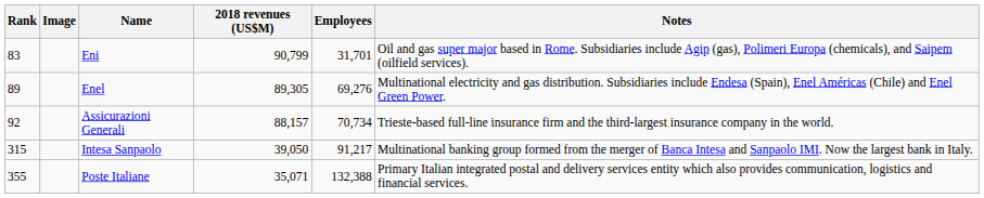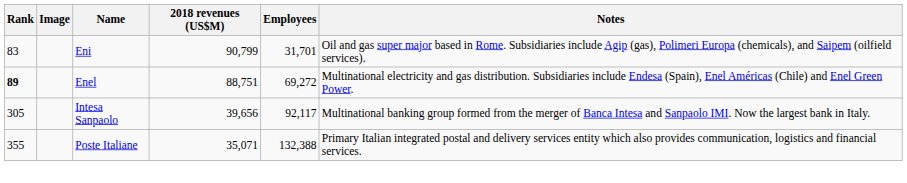 <table class="wikitable sortable">
 <tr>
 <th>Rank</th>
 <th>Image</th>
 <th>Name</th>
 <th>2018 revenues (US$M)</th>
 <th>Employees</th>
 <th>Notes</th>
 </tr>
 <tr>
 <td>83</td>
 <td></td>
 <td><a href='#'>Eni</a></td>
 <td align="right">90,799</td>
 <td align="right">31,701</td>
 <td>Oil and gas <a href='#'>super major</a> based in <a href='#'>Rome</a>. Subsidiaries include <a href='#'>Agip</a> (gas), <a href='#'>Polimeri Europa</a> (chemicals), and <a href='#'>Saipem</a> (oilfield services).</td>
 </tr>
 <tr>
-<td>89</td>
+<td><strong>89</strong></td>
 <td></td>
 <td><a href='#'>Enel</a></td>
-<td align="right">89,305</td>
-<td align="right">69,276</td>
+<td align="right">88,751</td>
+<td align="right">69,272</td>
 <td>Multinational electricity and gas distribution. Subsidiaries include <a href='#'>Endesa</a> (Spain), <a href='#'>Enel Américas</a> (Chile) and <a href='#'>Enel Green Power</a>.</td>
 </tr>
 <tr>
-<td>92</td>
-<td></td>
-<td><a href='#'>Assicurazioni Generali</a></td>
-<td align="right">88,157</td>
-<td align="right">70,734</td>
-<td>Trieste-based full-line insurance firm and the third-largest insurance company in the world.</td>
-</tr>
-<tr>
-<td>315</td>
+<td>305</td>
 <td></td>
 <td><a href='#'>Intesa Sanpaolo</a></td>
-<td align="right">39,050</td>
-<td align="right">91,217</td>
+<td align="right">39,656</td>
+<td align="right">92,117</td>
 <td>Multinational banking group formed from the merger of <a href='#'>Banca Intesa</a> and <a href='#'>Sanpaolo IMI</a>. Now the largest bank in Italy.</td>
 </tr>
 <tr>
 <td>355</td>
 <td></td>
 <td><a href='#'>Poste Italiane</a></td>
 <td align="right">35,071</td>
 <td align="right">132,388</td>
 <td>Primary Italian integrated postal and delivery services entity which also provides communication, logistics and financial services.</td>
 </tr>
 </table>
